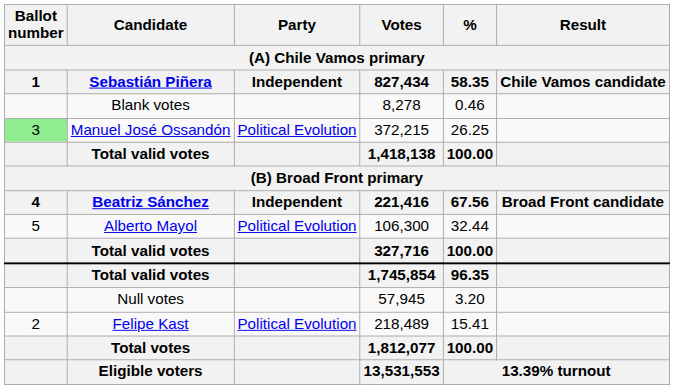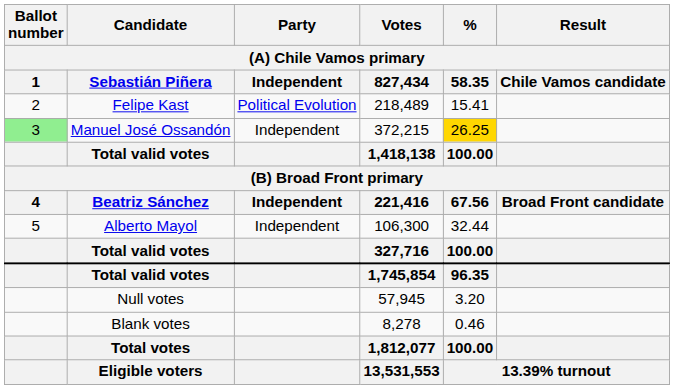 <table class="wikitable">
 <tr>
 <th>Ballot<br>number</th>
 <th>Candidate</th>
 <th>Party</th>
 <th>Votes</th>
 <th>%</th>
 <th>Result</th>
 </tr>
 <tr bgcolor="#ececec">
 <th colspan="6">(A) Chile Vamos primary</th>
 </tr>
 <tr align=center>
 <th>1</th>
 <th><a href='#'>Sebastián Piñera</a></th>
 <th>Independent</th>
 <th>827,434</th>
 <th>58.35</th>
 <th>Chile Vamos candidate</th>
 </tr>
 <tr align=center>
-<td></td>
-<td>Blank votes</td>
-<td></td>
-<td>8,278</td>
-<td>0.46</td>
+<td>2</td>
+<td><a href='#'>Felipe Kast</a></td>
+<td><a href='#'>Political Evolution</a></td>
+<td>218,489</td>
+<td>15.41</td>
 <td></td>
 </tr>
 <tr align=center>
 <td style="background: lightgreen;">3</td>
 <td><a href='#'>Manuel José Ossandón</a></td>
-<td><a href='#'>Political Evolution</a></td>
+<td>Independent</td>
 <td>372,215</td>
-<td>26.25</td>
+<td style="background: gold;">26.25</td>
 <td></td>
 </tr>
 <tr>
 <th></th>
 <th>Total valid votes</th>
 <th></th>
 <th>1,418,138</th>
 <th>100.00</th>
 <th></th>
 </tr>
 <tr bgcolor="#ececec">
 <th colspan="6">(B) Broad Front primary</th>
 </tr>
 <tr align=center>
 <th>4</th>
 <th><a href='#'>Beatriz Sánchez</a></th>
 <th>Independent</th>
 <th>221,416</th>
 <th>67.56</th>
 <th>Broad Front candidate</th>
 </tr>
 <tr align=center>
 <td>5</td>
 <td><a href='#'>Alberto Mayol</a></td>
-<td><a href='#'>Political Evolution</a></td>
+<td>Independent</td>
 <td>106,300</td>
 <td>32.44</td>
 <td></td>
 </tr>
 <tr>
 <th></th>
 <th>Total valid votes</th>
 <th></th>
 <th>327,716</th>
 <th>100.00</th>
 <th></th>
 </tr>
 <tr style="border-top: 2px solid black">
 <th></th>
 <th>Total valid votes</th>
 <th></th>
 <th>1,745,854</th>
 <th>96.35</th>
 <th></th>
 </tr>
 <tr align=center>
 <td></td>
 <td>Null votes</td>
 <td></td>
 <td>57,945</td>
 <td>3.20</td>
 <td></td>
 </tr>
 <tr align=center>
-<td>2</td>
-<td><a href='#'>Felipe Kast</a></td>
-<td><a href='#'>Political Evolution</a></td>
-<td>218,489</td>
-<td>15.41</td>
+<td></td>
+<td>Blank votes</td>
+<td></td>
+<td>8,278</td>
+<td>0.46</td>
 <td></td>
 </tr>
 <tr>
 <th></th>
 <th>Total votes</th>
 <th></th>
 <th>1,812,077</th>
 <th>100.00</th>
 <th></th>
 </tr>
 <tr>
 <th></th>
 <th>Eligible voters</th>
 <th></th>
 <th>13,531,553</th>
 <th colspan="2">13.39% turnout</th>
 </tr>
 </table>
